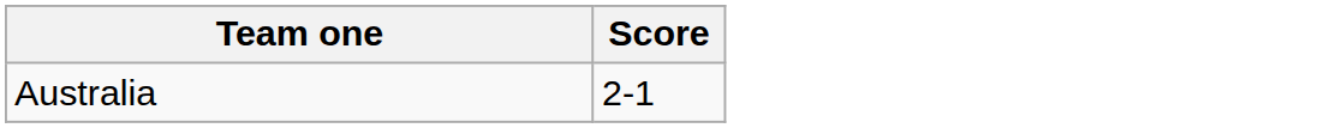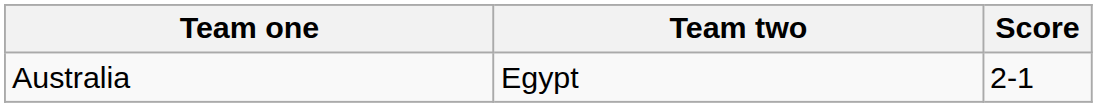 <table class="wikitable">
 <tr>
 <th width=250>Team one</th>
+<th width=250>Team two</th>
 <th width=50>Score</th>
 </tr>
 <tr>
 <td> Australia</td>
+<td> Egypt</td>
 <td>2-1</td>
 </tr>
 </table>
